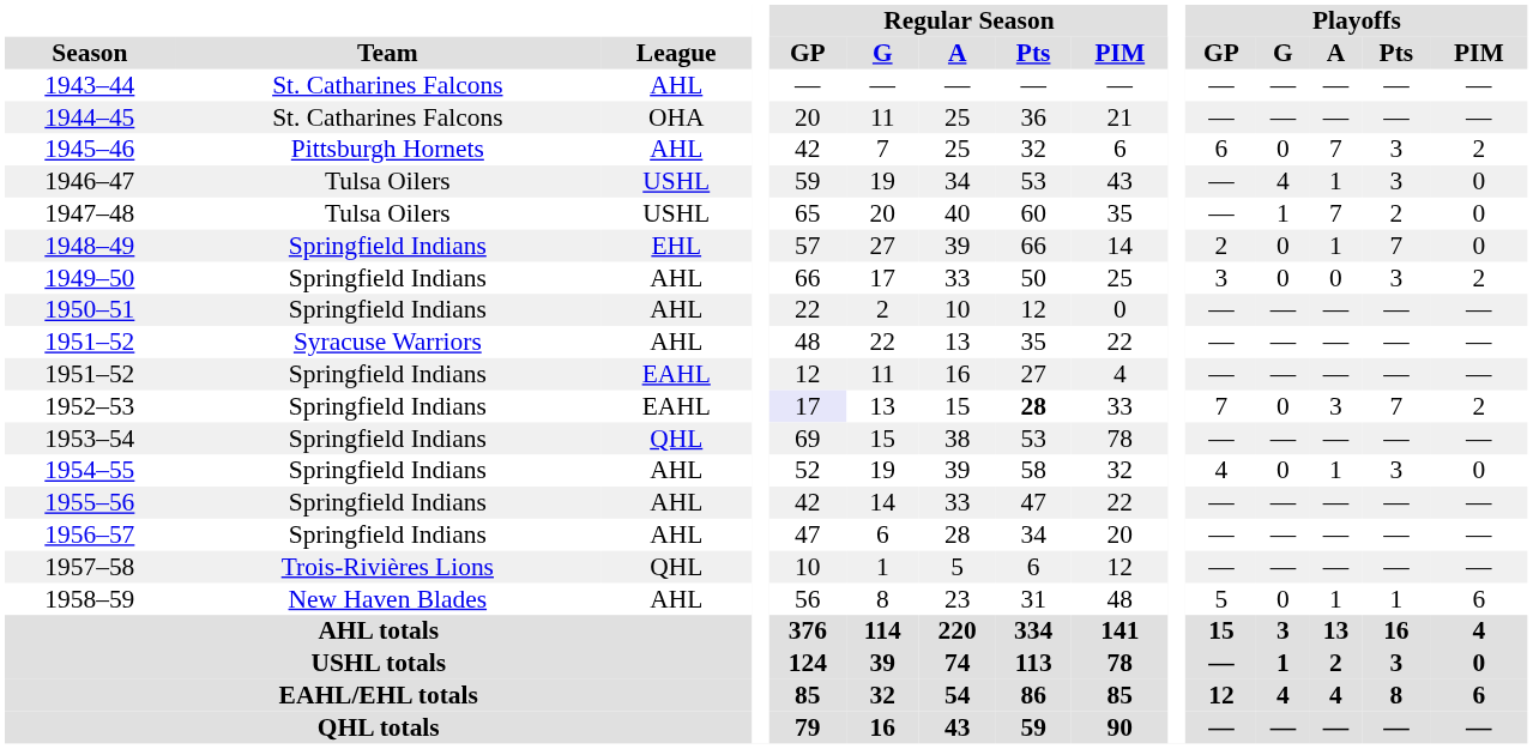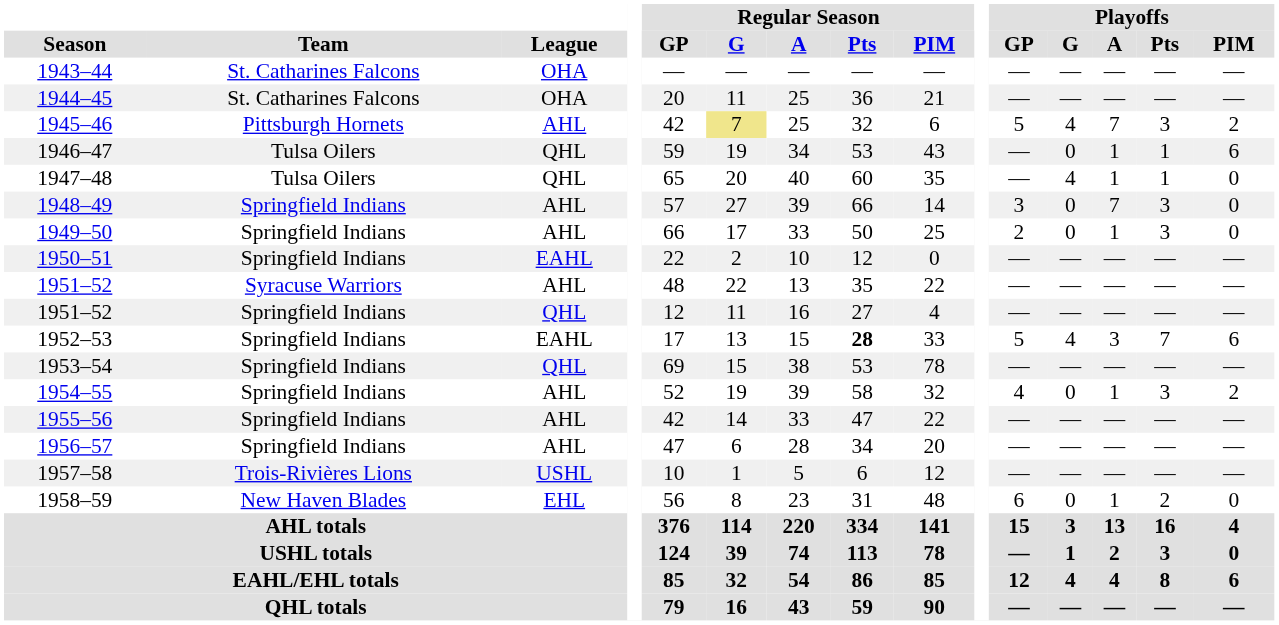 <table border="0" cellpadding="1" cellspacing="0" style="text-align:center; width:75%">
 <tr bgcolor="#e0e0e0">
 <th colspan="3"  bgcolor="#ffffff"> </th>
 <th rowspan="99" bgcolor="#ffffff"> </th>
 <th colspan="5">Regular Season</th>
 <th rowspan="99" bgcolor="#ffffff"> </th>
 <th colspan="5">Playoffs</th>
 </tr>
 <tr bgcolor="#e0e0e0">
 <th>Season</th>
 <th>Team</th>
 <th>League</th>
 <th>GP</th>
 <th><a href='#'>G</a></th>
 <th><a href='#'>A</a></th>
 <th><a href='#'>Pts</a></th>
 <th><a href='#'>PIM</a></th>
 <th>GP</th>
 <th>G</th>
 <th>A</th>
 <th>Pts</th>
 <th>PIM</th>
 </tr>
 <tr ALIGN="center">
 <td><a href='#'>1943–44</a></td>
 <td><a href='#'>St. Catharines Falcons</a></td>
-<td><a href='#'>AHL</a></td>
+<td><a href='#'>OHA</a></td>
 <td>—</td>
 <td>—</td>
 <td>—</td>
 <td>—</td>
 <td>—</td>
 <td>—</td>
 <td>—</td>
 <td>—</td>
 <td>—</td>
 <td>—</td>
 </tr>
 <tr ALIGN="center" bgcolor="#f0f0f0">
 <td><a href='#'>1944–45</a></td>
 <td>St. Catharines Falcons</td>
 <td>OHA</td>
 <td>20</td>
 <td>11</td>
 <td>25</td>
 <td>36</td>
 <td>21</td>
 <td>—</td>
 <td>—</td>
 <td>—</td>
 <td>—</td>
 <td>—</td>
 </tr>
 <tr ALIGN="center">
 <td><a href='#'>1945–46</a></td>
 <td><a href='#'>Pittsburgh Hornets</a></td>
 <td><a href='#'>AHL</a></td>
 <td>42</td>
-<td>7</td>
+<td style="background: khaki;">7</td>
 <td>25</td>
 <td>32</td>
 <td>6</td>
-<td>6</td>
-<td>0</td>
+<td>5</td>
+<td>4</td>
 <td>7</td>
 <td>3</td>
 <td>2</td>
 </tr>
 <tr ALIGN="center" bgcolor="#f0f0f0">
 <td>1946–47</td>
 <td>Tulsa Oilers</td>
-<td><a href='#'>USHL</a></td>
+<td>QHL</td>
 <td>59</td>
 <td>19</td>
 <td>34</td>
 <td>53</td>
 <td>43</td>
 <td>—</td>
-<td>4</td>
+<td>0</td>
 <td>1</td>
-<td>3</td>
-<td>0</td>
+<td>1</td>
+<td>6</td>
 </tr>
 <tr ALIGN="center">
 <td>1947–48</td>
 <td>Tulsa Oilers</td>
-<td>USHL</td>
+<td>QHL</td>
 <td>65</td>
 <td>20</td>
 <td>40</td>
 <td>60</td>
 <td>35</td>
 <td>—</td>
+<td>4</td>
 <td>1</td>
-<td>7</td>
-<td>2</td>
+<td>1</td>
 <td>0</td>
 </tr>
 <tr ALIGN="center" bgcolor="#f0f0f0">
 <td><a href='#'>1948–49</a></td>
 <td><a href='#'>Springfield Indians</a></td>
-<td><a href='#'>EHL</a></td>
+<td>AHL</td>
 <td>57</td>
 <td>27</td>
 <td>39</td>
 <td>66</td>
 <td>14</td>
-<td>2</td>
+<td>3</td>
 <td>0</td>
-<td>1</td>
 <td>7</td>
+<td>3</td>
 <td>0</td>
 </tr>
 <tr ALIGN="center">
 <td><a href='#'>1949–50</a></td>
 <td>Springfield Indians</td>
 <td>AHL</td>
 <td>66</td>
 <td>17</td>
 <td>33</td>
 <td>50</td>
 <td>25</td>
+<td>2</td>
+<td>0</td>
+<td>1</td>
 <td>3</td>
 <td>0</td>
-<td>0</td>
-<td>3</td>
-<td>2</td>
 </tr>
 <tr ALIGN="center" bgcolor="#f0f0f0">
 <td><a href='#'>1950–51</a></td>
 <td>Springfield Indians</td>
-<td>AHL</td>
+<td><a href='#'>EAHL</a></td>
 <td>22</td>
 <td>2</td>
 <td>10</td>
 <td>12</td>
 <td>0</td>
 <td>—</td>
 <td>—</td>
 <td>—</td>
 <td>—</td>
 <td>—</td>
 </tr>
 <tr ALIGN="center">
 <td><a href='#'>1951–52</a></td>
 <td><a href='#'>Syracuse Warriors</a></td>
 <td>AHL</td>
 <td>48</td>
 <td>22</td>
 <td>13</td>
 <td>35</td>
 <td>22</td>
 <td>—</td>
 <td>—</td>
 <td>—</td>
 <td>—</td>
 <td>—</td>
 </tr>
 <tr ALIGN="center" bgcolor="#f0f0f0">
 <td>1951–52</td>
 <td>Springfield Indians</td>
-<td><a href='#'>EAHL</a></td>
+<td><a href='#'>QHL</a></td>
 <td>12</td>
 <td>11</td>
 <td>16</td>
 <td>27</td>
 <td>4</td>
 <td>—</td>
 <td>—</td>
 <td>—</td>
 <td>—</td>
 <td>—</td>
 </tr>
 <tr ALIGN="center">
 <td>1952–53</td>
 <td>Springfield Indians</td>
 <td>EAHL</td>
-<td style="background: lavender;">17</td>
+<td>17</td>
 <td>13</td>
 <td>15</td>
 <td><strong>28</strong></td>
 <td>33</td>
-<td>7</td>
-<td>0</td>
+<td>5</td>
+<td>4</td>
 <td>3</td>
 <td>7</td>
-<td>2</td>
+<td>6</td>
 </tr>
 <tr ALIGN="center" bgcolor="#f0f0f0">
 <td>1953–54</td>
 <td>Springfield Indians</td>
 <td><a href='#'>QHL</a></td>
 <td>69</td>
 <td>15</td>
 <td>38</td>
 <td>53</td>
 <td>78</td>
 <td>—</td>
 <td>—</td>
 <td>—</td>
 <td>—</td>
 <td>—</td>
 </tr>
 <tr ALIGN="center">
 <td><a href='#'>1954–55</a></td>
 <td>Springfield Indians</td>
 <td>AHL</td>
 <td>52</td>
 <td>19</td>
 <td>39</td>
 <td>58</td>
 <td>32</td>
 <td>4</td>
 <td>0</td>
 <td>1</td>
 <td>3</td>
-<td>0</td>
+<td>2</td>
 </tr>
 <tr ALIGN="center" bgcolor="#f0f0f0">
 <td><a href='#'>1955–56</a></td>
 <td>Springfield Indians</td>
 <td>AHL</td>
 <td>42</td>
 <td>14</td>
 <td>33</td>
 <td>47</td>
 <td>22</td>
 <td>—</td>
 <td>—</td>
 <td>—</td>
 <td>—</td>
 <td>—</td>
 </tr>
 <tr ALIGN="center">
 <td><a href='#'>1956–57</a></td>
 <td>Springfield Indians</td>
 <td>AHL</td>
 <td>47</td>
 <td>6</td>
 <td>28</td>
 <td>34</td>
 <td>20</td>
 <td>—</td>
 <td>—</td>
 <td>—</td>
 <td>—</td>
 <td>—</td>
 </tr>
 <tr ALIGN="center" bgcolor="#f0f0f0">
 <td>1957–58</td>
 <td><a href='#'>Trois-Rivières Lions</a></td>
-<td>QHL</td>
+<td><a href='#'>USHL</a></td>
 <td>10</td>
 <td>1</td>
 <td>5</td>
 <td>6</td>
 <td>12</td>
 <td>—</td>
 <td>—</td>
 <td>—</td>
 <td>—</td>
 <td>—</td>
 </tr>
 <tr ALIGN="center">
 <td>1958–59</td>
 <td><a href='#'>New Haven Blades</a></td>
-<td>AHL</td>
+<td><a href='#'>EHL</a></td>
 <td>56</td>
 <td>8</td>
 <td>23</td>
 <td>31</td>
 <td>48</td>
-<td>5</td>
+<td>6</td>
 <td>0</td>
 <td>1</td>
-<td>1</td>
-<td>6</td>
+<td>2</td>
+<td>0</td>
 </tr>
 <tr bgcolor="#e0e0e0">
 <th colspan="3">AHL totals</th>
 <th>376</th>
 <th>114</th>
 <th>220</th>
 <th>334</th>
 <th>141</th>
 <th>15</th>
 <th>3</th>
 <th>13</th>
 <th>16</th>
 <th>4</th>
 </tr>
 <tr bgcolor="#e0e0e0">
 <th colspan="3">USHL totals</th>
 <th>124</th>
 <th>39</th>
 <th>74</th>
 <th>113</th>
 <th>78</th>
 <th>—</th>
 <th>1</th>
 <th>2</th>
 <th>3</th>
 <th>0</th>
 </tr>
 <tr bgcolor="#e0e0e0">
 <th colspan="3">EAHL/EHL totals</th>
 <th>85</th>
 <th>32</th>
 <th>54</th>
 <th>86</th>
 <th>85</th>
 <th>12</th>
 <th>4</th>
 <th>4</th>
 <th>8</th>
 <th>6</th>
 </tr>
 <tr bgcolor="#e0e0e0">
 <th colspan="3">QHL totals</th>
 <th>79</th>
 <th>16</th>
 <th>43</th>
 <th>59</th>
 <th>90</th>
 <th>—</th>
 <th>—</th>
 <th>—</th>
 <th>—</th>
 <th>—</th>
 </tr>
 </table>
